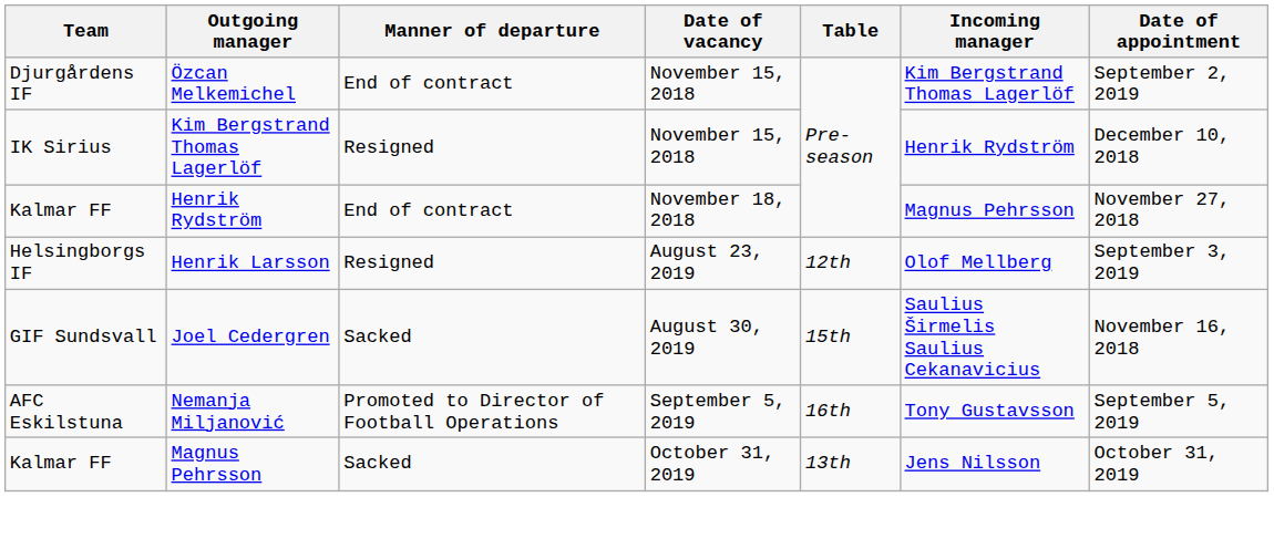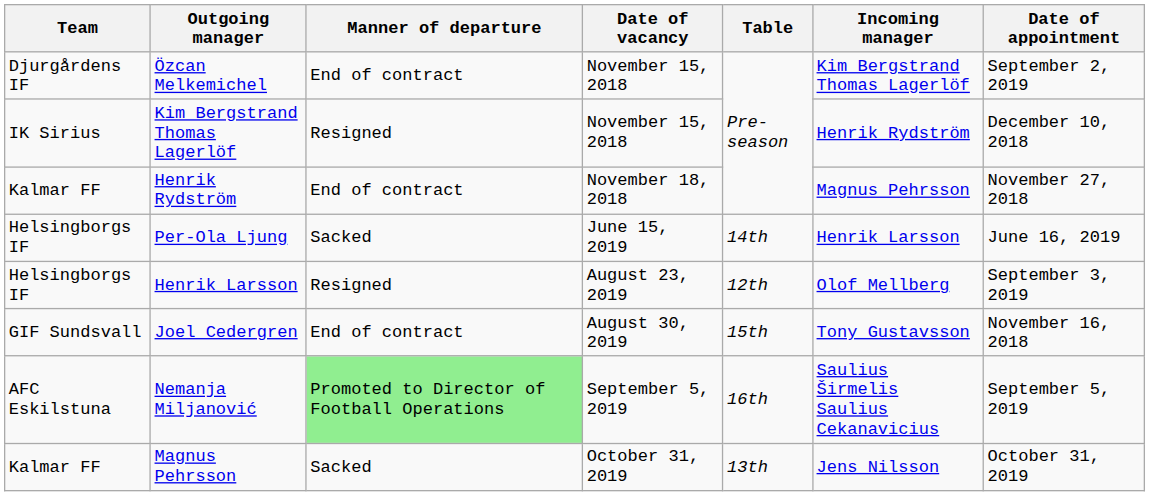 <table class="wikitable">
 <tr>
 <th>Team</th>
 <th>Outgoing manager</th>
 <th>Manner of departure</th>
 <th>Date of vacancy</th>
 <th>Table</th>
 <th>Incoming manager</th>
 <th>Date of appointment</th>
 </tr>
 <tr>
 <td>Djurgårdens IF</td>
 <td> <a href='#'>Özcan Melkemichel</a></td>
 <td>End of contract</td>
 <td>November 15, 2018</td>
 <td rowspan=3><em>Pre-season</em></td>
 <td> <a href='#'>Kim Bergstrand</a><br> <a href='#'>Thomas Lagerlöf</a></td>
 <td>September 2, 2019</td>
 </tr>
 <tr>
 <td>IK Sirius</td>
 <td> <a href='#'>Kim Bergstrand</a><br> <a href='#'>Thomas Lagerlöf</a></td>
 <td>Resigned</td>
 <td>November 15, 2018</td>
 <td> <a href='#'>Henrik Rydström</a></td>
 <td>December 10, 2018</td>
 </tr>
 <tr>
 <td>Kalmar FF</td>
 <td> <a href='#'>Henrik Rydström</a></td>
 <td>End of contract</td>
 <td>November 18, 2018</td>
 <td> <a href='#'>Magnus Pehrsson</a></td>
 <td>November 27, 2018</td>
 </tr>
 <tr>
 <td>Helsingborgs IF</td>
+<td> <a href='#'>Per-Ola Ljung</a></td>
+<td>Sacked</td>
+<td>June 15, 2019</td>
+<td><em>14th</em></td>
+<td> <a href='#'>Henrik Larsson</a></td>
+<td>June 16, 2019</td>
+</tr>
+<tr>
+<td>Helsingborgs IF</td>
 <td> <a href='#'>Henrik Larsson</a></td>
 <td>Resigned</td>
 <td>August 23, 2019</td>
 <td><em>12th</em></td>
 <td> <a href='#'>Olof Mellberg</a></td>
 <td>September 3, 2019</td>
 </tr>
 <tr>
 <td>GIF Sundsvall</td>
 <td> <a href='#'>Joel Cedergren</a></td>
-<td>Sacked</td>
+<td>End of contract</td>
 <td>August 30, 2019</td>
 <td><em>15th</em></td>
-<td> <a href='#'>Saulius Širmelis</a><br> <a href='#'>Saulius Cekanavicius</a></td>
+<td> <a href='#'>Tony Gustavsson</a></td>
 <td>November 16, 2018</td>
 </tr>
 <tr>
 <td>AFC Eskilstuna</td>
 <td> <a href='#'>Nemanja Miljanović</a></td>
-<td>Promoted to Director of Football Operations</td>
+<td style="background: lightgreen;">Promoted to Director of Football Operations</td>
 <td>September 5, 2019</td>
 <td><em>16th</em></td>
-<td> <a href='#'>Tony Gustavsson</a></td>
+<td> <a href='#'>Saulius Širmelis</a><br> <a href='#'>Saulius Cekanavicius</a></td>
 <td>September 5, 2019</td>
 </tr>
 <tr>
 <td>Kalmar FF</td>
 <td> <a href='#'>Magnus Pehrsson</a></td>
 <td>Sacked</td>
 <td>October 31, 2019</td>
 <td><em>13th</em></td>
 <td> <a href='#'>Jens Nilsson</a></td>
 <td>October 31, 2019</td>
 </tr>
 </table>
